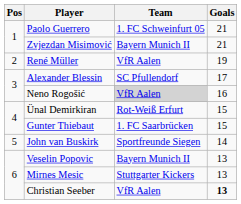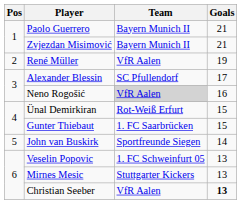 <table class="wikitable">
 <tr>
 <th>Pos</th>
 <th>Player</th>
 <th>Team</th>
 <th>Goals</th>
 </tr>
 <tr>
 <td rowspan=2 align="center">1</td>
 <td> <a href='#'>Paolo Guerrero</a></td>
-<td><a href='#'>1. FC Schweinfurt 05</a></td>
+<td><a href='#'>Bayern Munich II</a></td>
 <td align="center">21</td>
 </tr>
 <tr>
 <td> <a href='#'>Zvjezdan Misimović</a></td>
 <td><a href='#'>Bayern Munich II</a></td>
 <td align="center">21</td>
 </tr>
 <tr>
 <td align="center">2</td>
 <td> <a href='#'>René Müller</a></td>
 <td><a href='#'>VfR Aalen</a></td>
 <td align="center">19</td>
 </tr>
 <tr>
 <td rowspan=2 align="center">3</td>
 <td> <a href='#'>Alexander Blessin</a></td>
 <td><a href='#'>SC Pfullendorf</a></td>
 <td align="center">17</td>
 </tr>
 <tr>
 <td> Neno Rogošić</td>
 <td style="background: lightgrey;"><a href='#'>VfR Aalen</a></td>
 <td align=center>16</td>
 </tr>
 <tr>
 <td rowspan=2 align="center">4</td>
 <td> Ünal Demirkiran</td>
 <td><a href='#'>Rot-Weiß Erfurt</a></td>
 <td align="center">15</td>
 </tr>
 <tr>
 <td> <a href='#'>Gunter Thiebaut</a></td>
 <td><a href='#'>1. FC Saarbrücken</a></td>
 <td align="center">15</td>
 </tr>
 <tr>
 <td align="center">5</td>
 <td> <a href='#'>John van Buskirk</a></td>
 <td><a href='#'>Sportfreunde Siegen</a></td>
 <td align="center">14</td>
 </tr>
 <tr>
 <td rowspan=3 align="center">6</td>
 <td> <a href='#'>Veselin Popovic</a></td>
-<td><a href='#'>Bayern Munich II</a></td>
+<td><a href='#'>1. FC Schweinfurt 05</a></td>
 <td align="center">13</td>
 </tr>
 <tr>
 <td> <a href='#'>Mirnes Mesic</a></td>
 <td><a href='#'>Stuttgarter Kickers</a></td>
 <td align="center">13</td>
 </tr>
 <tr>
 <td> Christian Seeber</td>
 <td><a href='#'>VfR Aalen</a></td>
 <td align="center"><strong>13</strong></td>
 </tr>
 </table>
